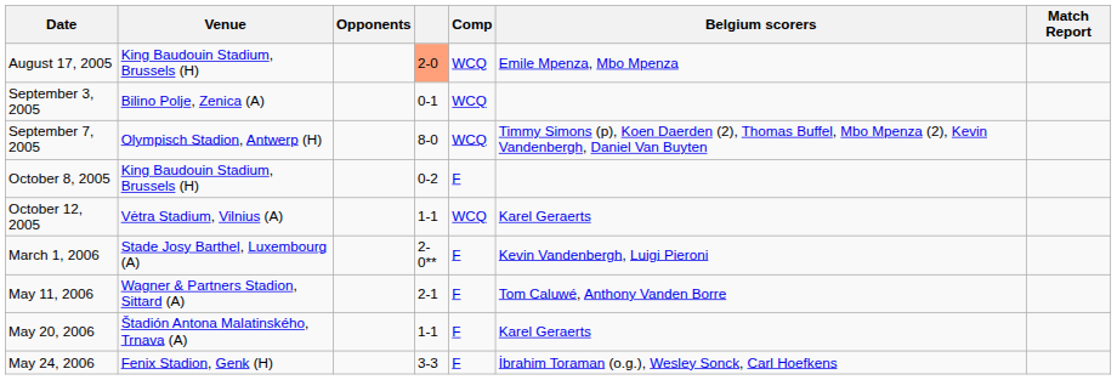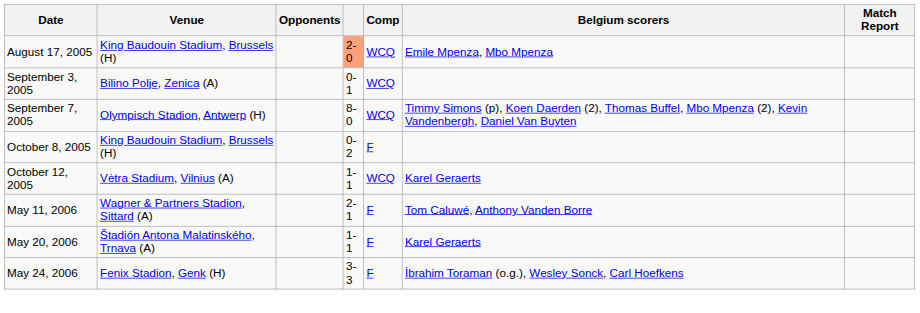 <table class="wikitable">
 <tr>
 <th>Date</th>
 <th>Venue</th>
 <th>Opponents</th>
 <th></th>
 <th>Comp</th>
 <th>Belgium scorers</th>
 <th>Match Report</th>
 </tr>
 <tr>
 <td>August 17, 2005</td>
 <td><a href='#'>King Baudouin Stadium</a>, <a href='#'>Brussels</a> (H)</td>
 <td></td>
 <td style="background: lightsalmon;">2-0</td>
 <td><a href='#'>WCQ</a></td>
 <td><a href='#'>Emile Mpenza</a>, <a href='#'>Mbo Mpenza</a></td>
 <td></td>
 </tr>
 <tr>
 <td>September 3, 2005</td>
 <td><a href='#'>Bilino Polje</a>, <a href='#'>Zenica</a> (A)</td>
 <td></td>
 <td>0-1</td>
 <td><a href='#'>WCQ</a></td>
 <td></td>
 <td></td>
 </tr>
 <tr>
 <td>September 7, 2005</td>
 <td><a href='#'>Olympisch Stadion</a>, <a href='#'>Antwerp</a> (H)</td>
 <td></td>
 <td>8-0</td>
 <td><a href='#'>WCQ</a></td>
 <td><a href='#'>Timmy Simons</a> (p), <a href='#'>Koen Daerden</a> (2), <a href='#'>Thomas Buffel</a>, <a href='#'>Mbo Mpenza</a> (2), <a href='#'>Kevin Vandenbergh</a>, <a href='#'>Daniel Van Buyten</a></td>
 <td></td>
 </tr>
 <tr>
 <td>October 8, 2005</td>
 <td><a href='#'>King Baudouin Stadium</a>, <a href='#'>Brussels</a> (H)</td>
 <td></td>
 <td>0-2</td>
 <td><a href='#'>F</a></td>
 <td></td>
 <td> </td>
 </tr>
 <tr>
 <td>October 12, 2005</td>
 <td><a href='#'>Vėtra Stadium</a>, <a href='#'>Vilnius</a> (A)</td>
 <td></td>
 <td>1-1</td>
 <td><a href='#'>WCQ</a></td>
 <td><a href='#'>Karel Geraerts</a></td>
 <td> </td>
 </tr>
 <tr>
-<td>March 1, 2006</td>
-<td><a href='#'>Stade Josy Barthel</a>, <a href='#'>Luxembourg</a> (A)</td>
-<td></td>
-<td>2-0**</td>
-<td><a href='#'>F</a></td>
-<td><a href='#'>Kevin Vandenbergh</a>, <a href='#'>Luigi Pieroni</a></td>
-<td> </td>
-</tr>
-<tr>
 <td>May 11, 2006</td>
 <td><a href='#'>Wagner & Partners Stadion</a>, <a href='#'>Sittard</a> (A)</td>
 <td></td>
 <td>2-1</td>
 <td><a href='#'>F</a></td>
 <td><a href='#'>Tom Caluwé</a>, <a href='#'>Anthony Vanden Borre</a></td>
 <td> </td>
 </tr>
 <tr>
 <td>May 20, 2006</td>
 <td><a href='#'>Štadión Antona Malatinského</a>, <a href='#'>Trnava</a> (A)</td>
 <td></td>
 <td>1-1</td>
 <td><a href='#'>F</a></td>
 <td><a href='#'>Karel Geraerts</a></td>
 <td> </td>
 </tr>
 <tr>
 <td>May 24, 2006</td>
 <td><a href='#'>Fenix Stadion</a>, <a href='#'>Genk</a> (H)</td>
 <td></td>
 <td>3-3</td>
 <td><a href='#'>F</a></td>
 <td><a href='#'>İbrahim Toraman</a> (o.g.), <a href='#'>Wesley Sonck</a>, <a href='#'>Carl Hoefkens</a></td>
 <td> </td>
 </tr>
 </table>
